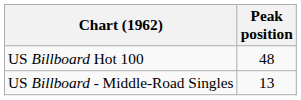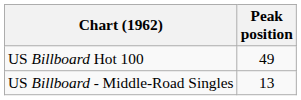 <table class="wikitable">
 <tr>
 <th align="left">Chart (1962)</th>
 <th style="text-align:center;">Peak<br>position</th>
 </tr>
 <tr>
 <td align="left">US <em>Billboard</em> Hot 100</td>
-<td style="text-align:center;">48</td>
+<td style="text-align:center;">49</td>
 </tr>
 <tr>
 <td align="left">US <em>Billboard</em> - Middle-Road Singles</td>
 <td style="text-align:center;">13</td>
 </tr>
 </table>
